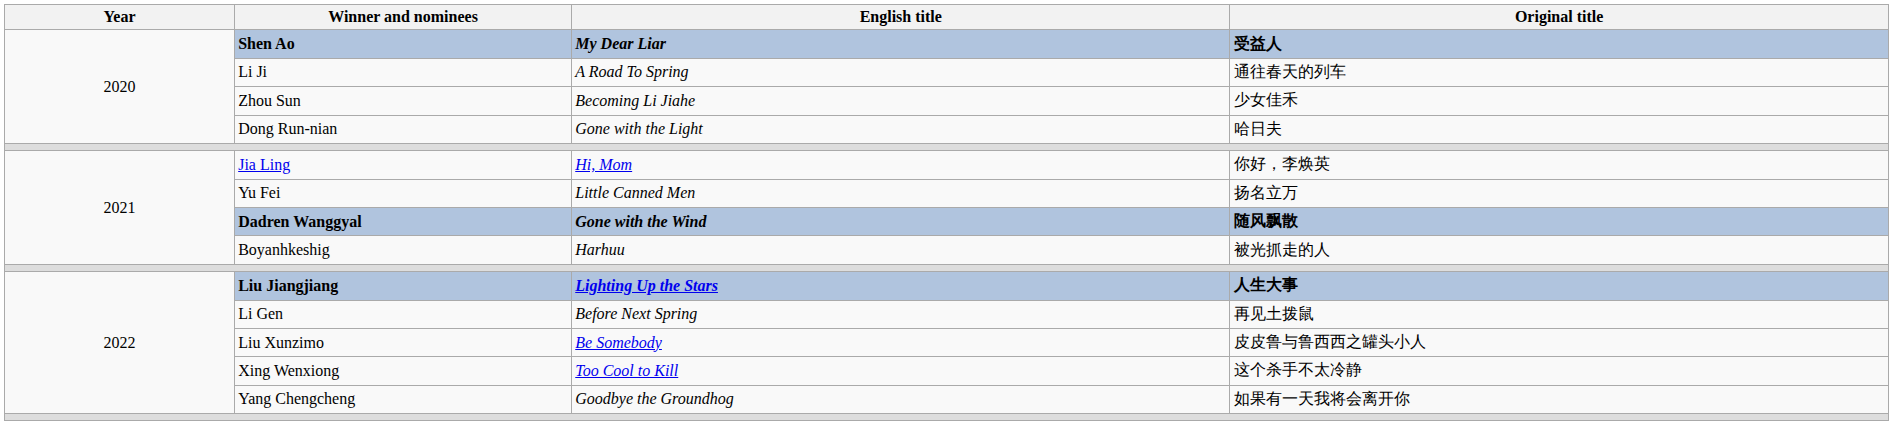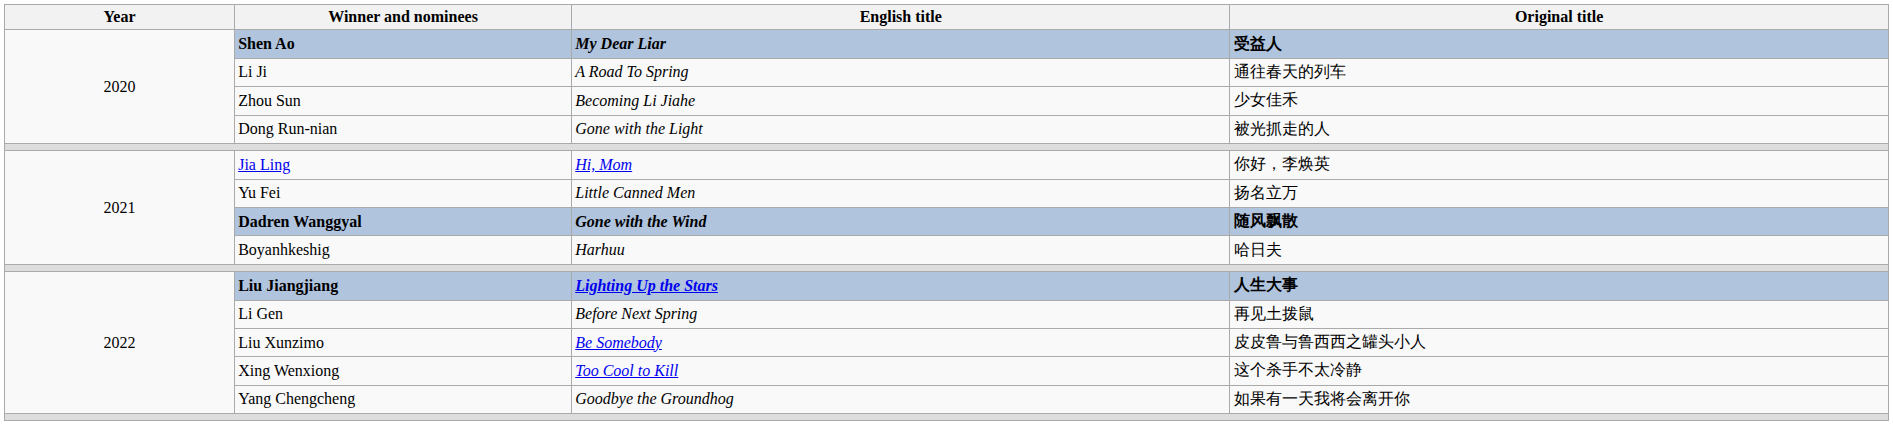 <table class="wikitable" width="95%" cellpadding="5">
 <tr>
 <th width="100"><strong>Year</strong></th>
 <th width="150"><strong>Winner and nominees</strong></th>
 <th width="300"><strong>English title</strong></th>
 <th width="300"><strong>Original title</strong></th>
 </tr>
 <tr>
 <td rowspan="4" style="text-align:center;">2020</td>
 <td style="background:#B0C4DE;"><strong>Shen Ao</strong></td>
 <td style="background:#B0C4DE;"><strong><em>My Dear Liar</em></strong></td>
 <td style="background:#B0C4DE;"><strong>受益人</strong></td>
 </tr>
 <tr>
 <td>Li Ji</td>
 <td><em>A Road To Spring</em></td>
 <td>通往春天的列车</td>
 </tr>
 <tr>
 <td>Zhou Sun</td>
 <td><em>Becoming Li Jiahe</em></td>
 <td>少女佳禾</td>
 </tr>
 <tr>
 <td>Dong Run-nian</td>
 <td><em>Gone with the Light</em></td>
-<td>哈日夫</td>
+<td>被光抓走的人</td>
 </tr>
 <tr bgcolor=#DDDDDD>
 <td colspan=5></td>
 </tr>
 <tr>
 <td rowspan="4" style="text-align:center;">2021 <br> </td>
 <td><a href='#'>Jia Ling</a></td>
 <td><em><a href='#'>Hi, Mom</a></em></td>
 <td>你好，李焕英</td>
 </tr>
 <tr>
 <td>Yu Fei</td>
 <td><em>Little Canned Men</em></td>
 <td>扬名立万</td>
 </tr>
 <tr>
 <td style="background:#B0C4DE;"><strong>Dadren Wanggyal</strong></td>
 <td style="background:#B0C4DE;"><strong><em>Gone with the Wind</em></strong></td>
 <td style="background:#B0C4DE;"><strong>随风飘散</strong></td>
 </tr>
 <tr>
 <td>Boyanhkeshig</td>
 <td><em>Harhuu</em></td>
-<td>被光抓走的人</td>
+<td>哈日夫</td>
 </tr>
 <tr bgcolor=#DDDDDD>
 <td colspan=5></td>
 </tr>
 <tr>
 <td rowspan="5" style="text-align:center;">2022</td>
 <td style="background:#B0C4DE;"><strong>Liu Jiangjiang</strong></td>
 <td style="background:#B0C4DE;"><strong><em><a href='#'>Lighting Up the Stars</a></em></strong></td>
 <td style="background:#B0C4DE;"><strong>人生大事</strong></td>
 </tr>
 <tr>
 <td>Li Gen</td>
 <td><em>Before Next Spring </em></td>
 <td>再见土拨鼠</td>
 </tr>
 <tr>
 <td>Liu Xunzimo</td>
 <td><em><a href='#'>Be Somebody</a></em></td>
 <td>皮皮鲁与鲁西西之罐头小人</td>
 </tr>
 <tr>
 <td>Xing Wenxiong</td>
 <td><em><a href='#'>Too Cool to Kill</a></em></td>
 <td>这个杀手不太冷静</td>
 </tr>
 <tr>
 <td>Yang Chengcheng</td>
 <td><em>Goodbye the Groundhog</em></td>
 <td>如果有一天我将会离开你</td>
 </tr>
 <tr bgcolor=#DDDDDD>
 <td colspan=5></td>
 </tr>
 <tr>
 </tr>
 </table>
